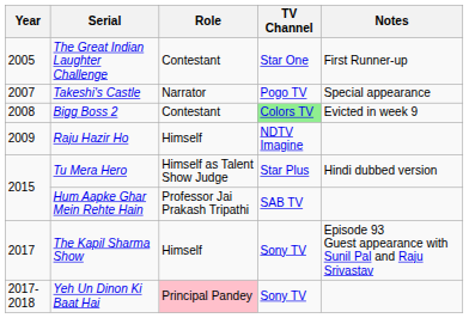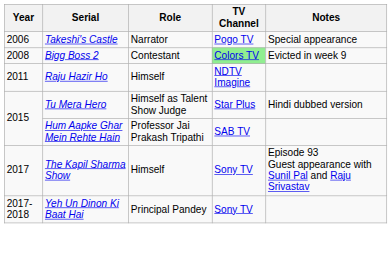 <table class="wikitable sortable">
 <tr>
 <th scope="col">Year</th>
 <th scope="col">Serial</th>
 <th scope="col">Role</th>
 <th scope="col">TV Channel</th>
 <th scope="col">Notes</th>
 </tr>
 <tr>
-<td>2005</td>
-<td><em><a href='#'>The Great Indian Laughter Challenge</a></em></td>
-<td>Contestant</td>
-<td><a href='#'>Star One</a></td>
-<td>First Runner-up</td>
-</tr>
-<tr>
-<td>2007</td>
+<td>2006</td>
 <td><em><a href='#'>Takeshi's Castle</a></em></td>
 <td>Narrator</td>
 <td><a href='#'>Pogo TV</a></td>
 <td>Special appearance</td>
 </tr>
 <tr>
 <td>2008</td>
 <td><em><a href='#'>Bigg Boss 2</a></em></td>
 <td>Contestant</td>
 <td style="background: lightgreen;"><a href='#'>Colors TV</a></td>
 <td>Evicted in week 9</td>
 </tr>
 <tr>
-<td>2009</td>
+<td>2011</td>
 <td><em><a href='#'>Raju Hazir Ho</a></em></td>
 <td>Himself</td>
 <td><a href='#'>NDTV Imagine</a></td>
 <td></td>
 </tr>
 <tr>
 <td rowspan="2">2015</td>
 <td><em><a href='#'>Tu Mera Hero</a></em></td>
 <td>Himself as Talent Show Judge</td>
 <td><a href='#'>Star Plus</a></td>
 <td>Hindi dubbed version</td>
 </tr>
 <tr>
 <td><em><a href='#'>Hum Aapke Ghar Mein Rehte Hain</a></em></td>
 <td>Professor Jai Prakash Tripathi</td>
 <td><a href='#'>SAB TV</a></td>
 <td></td>
 </tr>
 <tr>
 <td>2017</td>
 <td><em><a href='#'>The Kapil Sharma Show</a></em></td>
 <td>Himself</td>
 <td><a href='#'>Sony TV</a></td>
 <td>Episode 93 <br> Guest appearance with <a href='#'>Sunil Pal</a> and <a href='#'>Raju Srivastav</a></td>
 </tr>
 <tr>
 <td>2017-2018</td>
 <td><em><a href='#'>Yeh Un Dinon Ki Baat Hai</a></em></td>
-<td style="background: pink;">Principal Pandey</td>
+<td>Principal Pandey</td>
 <td><a href='#'>Sony TV</a></td>
 <td></td>
 </tr>
 </table>
